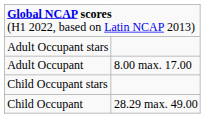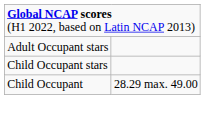 <table class="wikitable">
 <tr>
 <td colspan="2"><strong><a href='#'>Global NCAP</a> scores</strong> <br> (H1 2022, based on <a href='#'>Latin NCAP</a> 2013)</td>
 </tr>
 <tr>
 <td>Adult Occupant stars</td>
 <td></td>
-</tr>
-<tr>
-<td>Adult Occupant</td>
-<td>8.00 max. 17.00</td>
 </tr>
 <tr>
 <td>Child Occupant stars</td>
 <td></td>
 </tr>
 <tr>
 <td>Child Occupant</td>
 <td>28.29 max. 49.00</td>
 </tr>
 </table>
